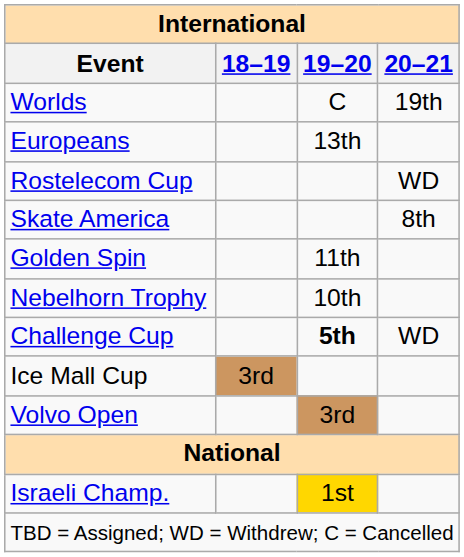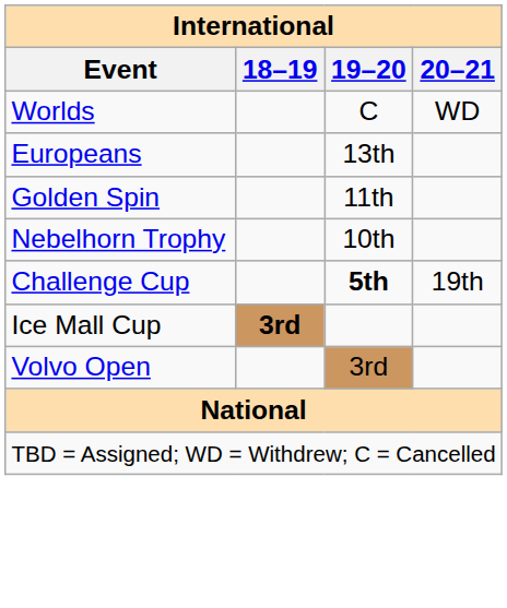 <table class="wikitable" style="text-align:center">
 <tr>
 <th style="background-color: #ffdead; " colspan=4 align=center>International</th>
 </tr>
 <tr>
 <th>Event</th>
 <th><a href='#'>18–19</a></th>
 <th><a href='#'>19–20</a></th>
 <th><a href='#'>20–21</a></th>
 </tr>
 <tr>
 <td align=left><a href='#'>Worlds</a></td>
 <td></td>
 <td>C</td>
-<td>19th</td>
+<td>WD</td>
 </tr>
 <tr>
 <td align=left><a href='#'>Europeans</a></td>
 <td></td>
 <td>13th</td>
 <td></td>
-</tr>
-<tr>
-<td align=left> <a href='#'>Rostelecom Cup</a></td>
-<td></td>
-<td></td>
-<td>WD</td>
-</tr>
-<tr>
-<td align=left> <a href='#'>Skate America</a></td>
-<td></td>
-<td></td>
-<td>8th</td>
 </tr>
 <tr>
 <td align=left> <a href='#'>Golden Spin</a></td>
 <td></td>
 <td>11th</td>
 <td></td>
 </tr>
 <tr>
 <td align=left> <a href='#'>Nebelhorn Trophy</a></td>
 <td></td>
 <td>10th</td>
 <td></td>
 </tr>
 <tr>
 <td align=left><a href='#'>Challenge Cup</a></td>
 <td></td>
 <td><strong>5th</strong></td>
-<td>WD</td>
+<td>19th</td>
 </tr>
 <tr>
 <td align=left>Ice Mall Cup</td>
-<td bgcolor=cc966>3rd</td>
+<td bgcolor=cc966><strong>3rd</strong></td>
 <td></td>
 <td></td>
 </tr>
 <tr>
 <td align=left><a href='#'>Volvo Open</a></td>
 <td></td>
 <td bgcolor=cc966>3rd</td>
 <td></td>
 </tr>
 <tr>
 <th style="background-color: #ffdead; " colspan=4 align=center>National</th>
 </tr>
 <tr>
-<td align=left><a href='#'>Israeli Champ.</a></td>
-<td></td>
-<td bgcolor=gold>1st</td>
-<td></td>
-</tr>
-<tr>
 <td align=center colspan=4><small>TBD = Assigned; WD = Withdrew; C = Cancelled</small></td>
 </tr>
 </table>
